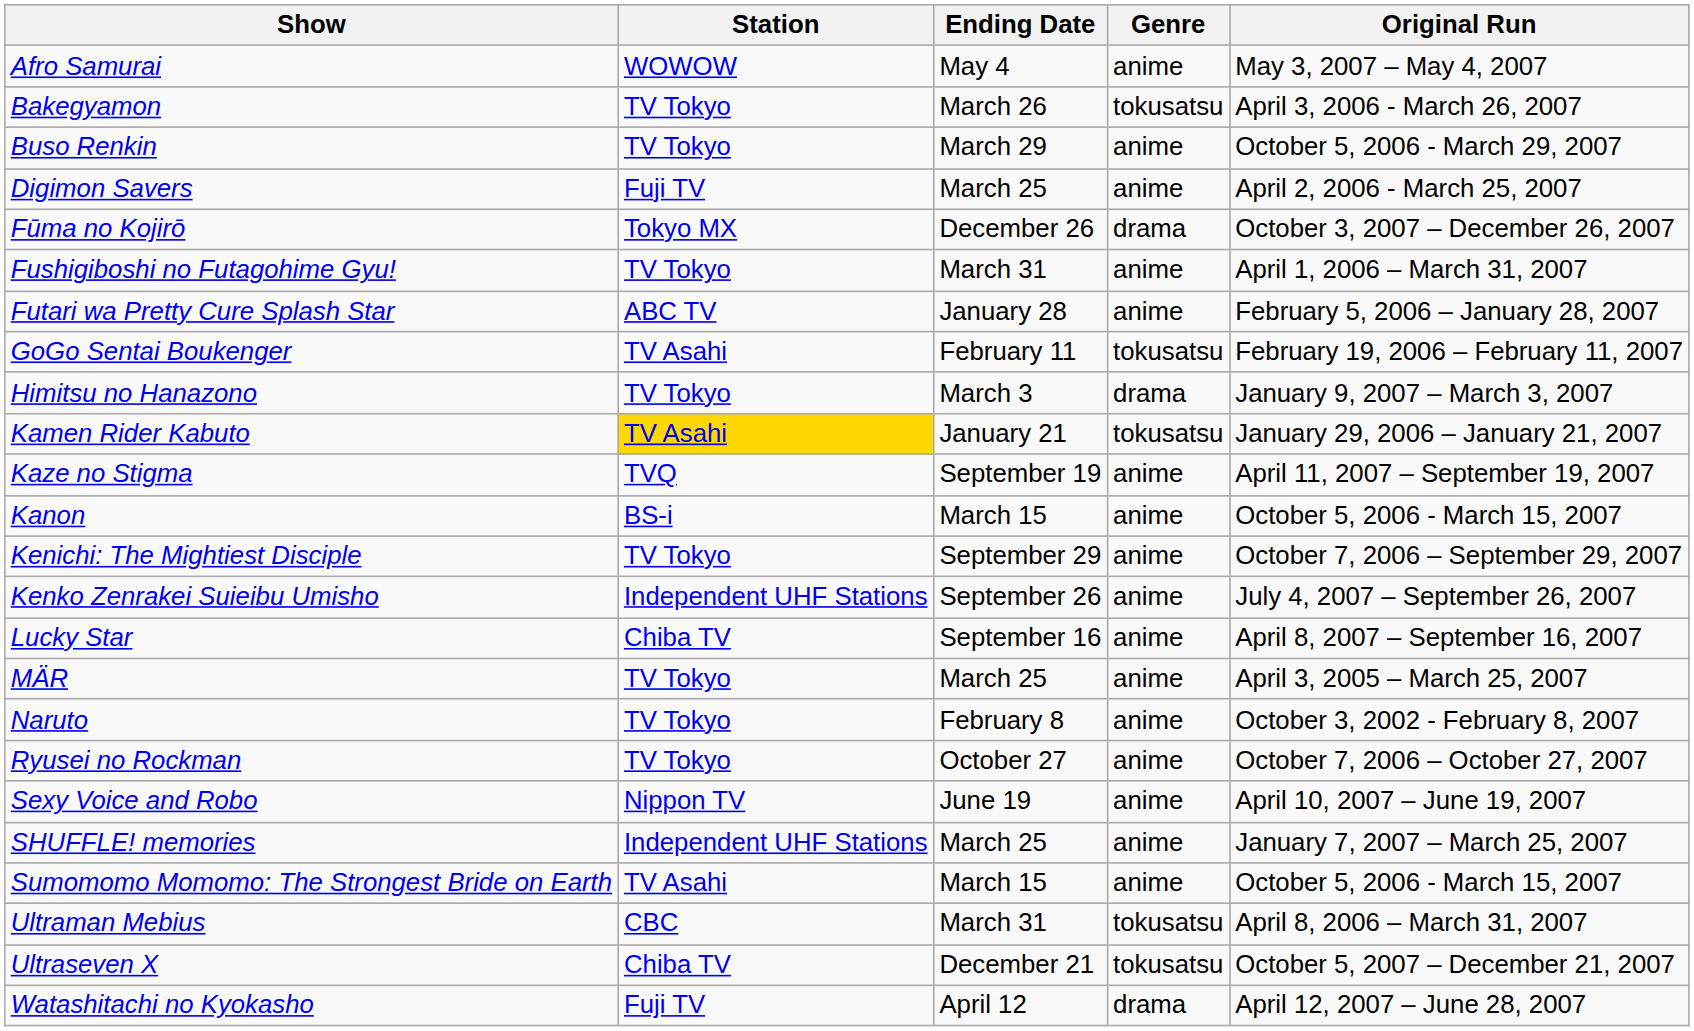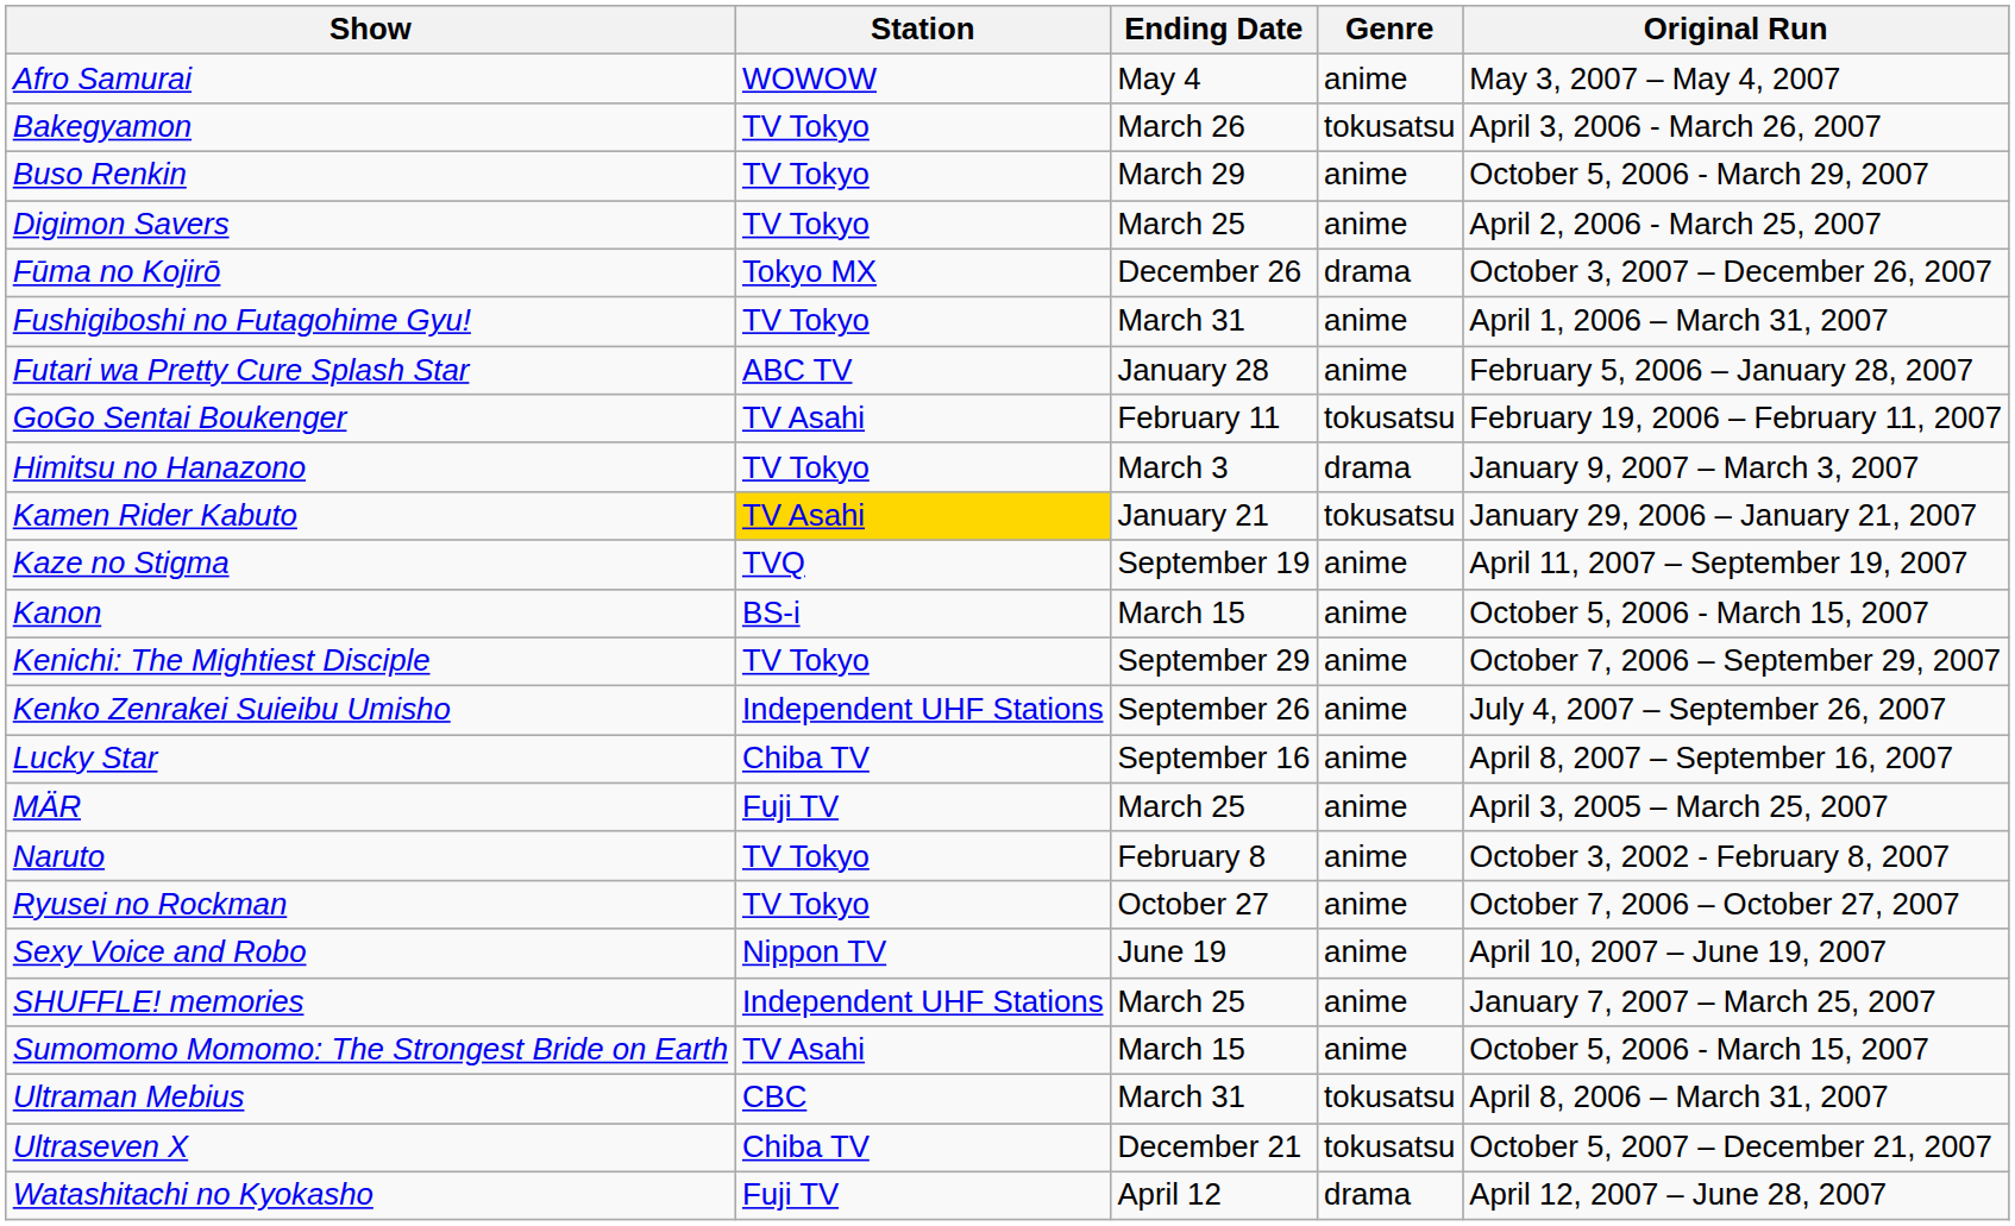 <table class="wikitable sortable">
 <tr>
 <th>Show</th>
 <th>Station</th>
 <th>Ending Date</th>
 <th>Genre</th>
 <th>Original Run</th>
 </tr>
 <tr>
 <td><em><a href='#'>Afro Samurai</a></em></td>
 <td><a href='#'>WOWOW</a></td>
 <td>May 4</td>
 <td>anime</td>
 <td>May 3, 2007 – May 4, 2007</td>
 </tr>
 <tr>
 <td><em><a href='#'>Bakegyamon</a></em></td>
 <td><a href='#'>TV Tokyo</a></td>
 <td>March 26</td>
 <td>tokusatsu</td>
 <td>April 3, 2006 - March 26, 2007</td>
 </tr>
 <tr>
 <td><em><a href='#'>Buso Renkin</a></em></td>
 <td><a href='#'>TV Tokyo</a></td>
 <td>March 29</td>
 <td>anime</td>
 <td>October 5, 2006 - March 29, 2007</td>
 </tr>
 <tr>
 <td><em><a href='#'>Digimon Savers</a></em></td>
-<td><a href='#'>Fuji TV</a></td>
+<td><a href='#'>TV Tokyo</a></td>
 <td>March 25</td>
 <td>anime</td>
 <td>April 2, 2006 - March 25, 2007</td>
 </tr>
 <tr>
 <td><em><a href='#'>Fūma no Kojirō</a></em></td>
 <td><a href='#'>Tokyo MX</a></td>
 <td>December 26</td>
 <td>drama</td>
 <td>October 3, 2007 – December 26, 2007</td>
 </tr>
 <tr>
 <td><em><a href='#'>Fushigiboshi no Futagohime Gyu!</a></em></td>
 <td><a href='#'>TV Tokyo</a></td>
 <td>March 31</td>
 <td>anime</td>
 <td>April 1, 2006 – March 31, 2007</td>
 </tr>
 <tr>
 <td><em><a href='#'>Futari wa Pretty Cure Splash Star</a></em></td>
 <td><a href='#'>ABC TV</a></td>
 <td>January 28</td>
 <td>anime</td>
 <td>February 5, 2006 – January 28, 2007</td>
 </tr>
 <tr>
 <td><em><a href='#'>GoGo Sentai Boukenger</a></em></td>
 <td><a href='#'>TV Asahi</a></td>
 <td>February 11</td>
 <td>tokusatsu</td>
 <td>February 19, 2006 – February 11, 2007</td>
 </tr>
 <tr>
 <td><em><a href='#'>Himitsu no Hanazono</a></em></td>
 <td><a href='#'>TV Tokyo</a></td>
 <td>March 3</td>
 <td>drama</td>
 <td>January 9, 2007 – March 3, 2007</td>
 </tr>
 <tr>
 <td><em><a href='#'>Kamen Rider Kabuto</a></em></td>
 <td style="background: gold;"><a href='#'>TV Asahi</a></td>
 <td>January 21</td>
 <td>tokusatsu</td>
 <td>January 29, 2006 – January 21, 2007</td>
 </tr>
 <tr>
 <td><em><a href='#'>Kaze no Stigma</a></em></td>
 <td><a href='#'>TVQ</a></td>
 <td>September 19</td>
 <td>anime</td>
 <td>April 11, 2007 – September 19, 2007</td>
 </tr>
 <tr>
 <td><em><a href='#'>Kanon</a></em></td>
 <td><a href='#'>BS-i</a></td>
 <td>March 15</td>
 <td>anime</td>
 <td>October 5, 2006 - March 15, 2007</td>
 </tr>
 <tr>
 <td><em><a href='#'>Kenichi: The Mightiest Disciple</a></em></td>
 <td><a href='#'>TV Tokyo</a></td>
 <td>September 29</td>
 <td>anime</td>
 <td>October 7, 2006 – September 29, 2007</td>
 </tr>
 <tr>
 <td><em><a href='#'>Kenko Zenrakei Suieibu Umisho</a></em></td>
 <td><a href='#'>Independent UHF Stations</a></td>
 <td>September 26</td>
 <td>anime</td>
 <td>July 4, 2007 – September 26, 2007</td>
 </tr>
 <tr>
 <td><em><a href='#'>Lucky Star</a></em></td>
 <td><a href='#'>Chiba TV</a></td>
 <td>September 16</td>
 <td>anime</td>
 <td>April 8, 2007 – September 16, 2007</td>
 </tr>
 <tr>
 <td><em><a href='#'>MÄR</a></em></td>
-<td><a href='#'>TV Tokyo</a></td>
+<td><a href='#'>Fuji TV</a></td>
 <td>March 25</td>
 <td>anime</td>
 <td>April 3, 2005 – March 25, 2007</td>
 </tr>
 <tr>
 <td><em><a href='#'>Naruto</a></em></td>
 <td><a href='#'>TV Tokyo</a></td>
 <td>February 8</td>
 <td>anime</td>
 <td>October 3, 2002 - February 8, 2007</td>
 </tr>
 <tr>
 <td><em><a href='#'>Ryusei no Rockman</a></em></td>
 <td><a href='#'>TV Tokyo</a></td>
 <td>October 27</td>
 <td>anime</td>
 <td>October 7, 2006 – October 27, 2007</td>
 </tr>
 <tr>
 <td><em><a href='#'>Sexy Voice and Robo</a></em></td>
 <td><a href='#'>Nippon TV</a></td>
 <td>June 19</td>
 <td>anime</td>
 <td>April 10, 2007 – June 19, 2007</td>
 </tr>
 <tr>
 <td><em><a href='#'>SHUFFLE! memories</a></em></td>
 <td><a href='#'>Independent UHF Stations</a></td>
 <td>March 25</td>
 <td>anime</td>
 <td>January 7, 2007 – March 25, 2007</td>
 </tr>
 <tr>
 <td><em><a href='#'>Sumomomo Momomo: The Strongest Bride on Earth</a></em></td>
 <td><a href='#'>TV Asahi</a></td>
 <td>March 15</td>
 <td>anime</td>
 <td>October 5, 2006 - March 15, 2007</td>
 </tr>
 <tr>
 <td><em><a href='#'>Ultraman Mebius</a></em></td>
 <td><a href='#'>CBC</a></td>
 <td>March 31</td>
 <td>tokusatsu</td>
 <td>April 8, 2006 – March 31, 2007</td>
 </tr>
 <tr>
 <td><em><a href='#'>Ultraseven X</a></em></td>
 <td><a href='#'>Chiba TV</a></td>
 <td>December 21</td>
 <td>tokusatsu</td>
 <td>October 5, 2007 – December 21, 2007</td>
 </tr>
 <tr>
 <td><em><a href='#'>Watashitachi no Kyokasho</a></em></td>
 <td><a href='#'>Fuji TV</a></td>
 <td>April 12</td>
 <td>drama</td>
 <td>April 12, 2007 – June 28, 2007</td>
 </tr>
 </table>
